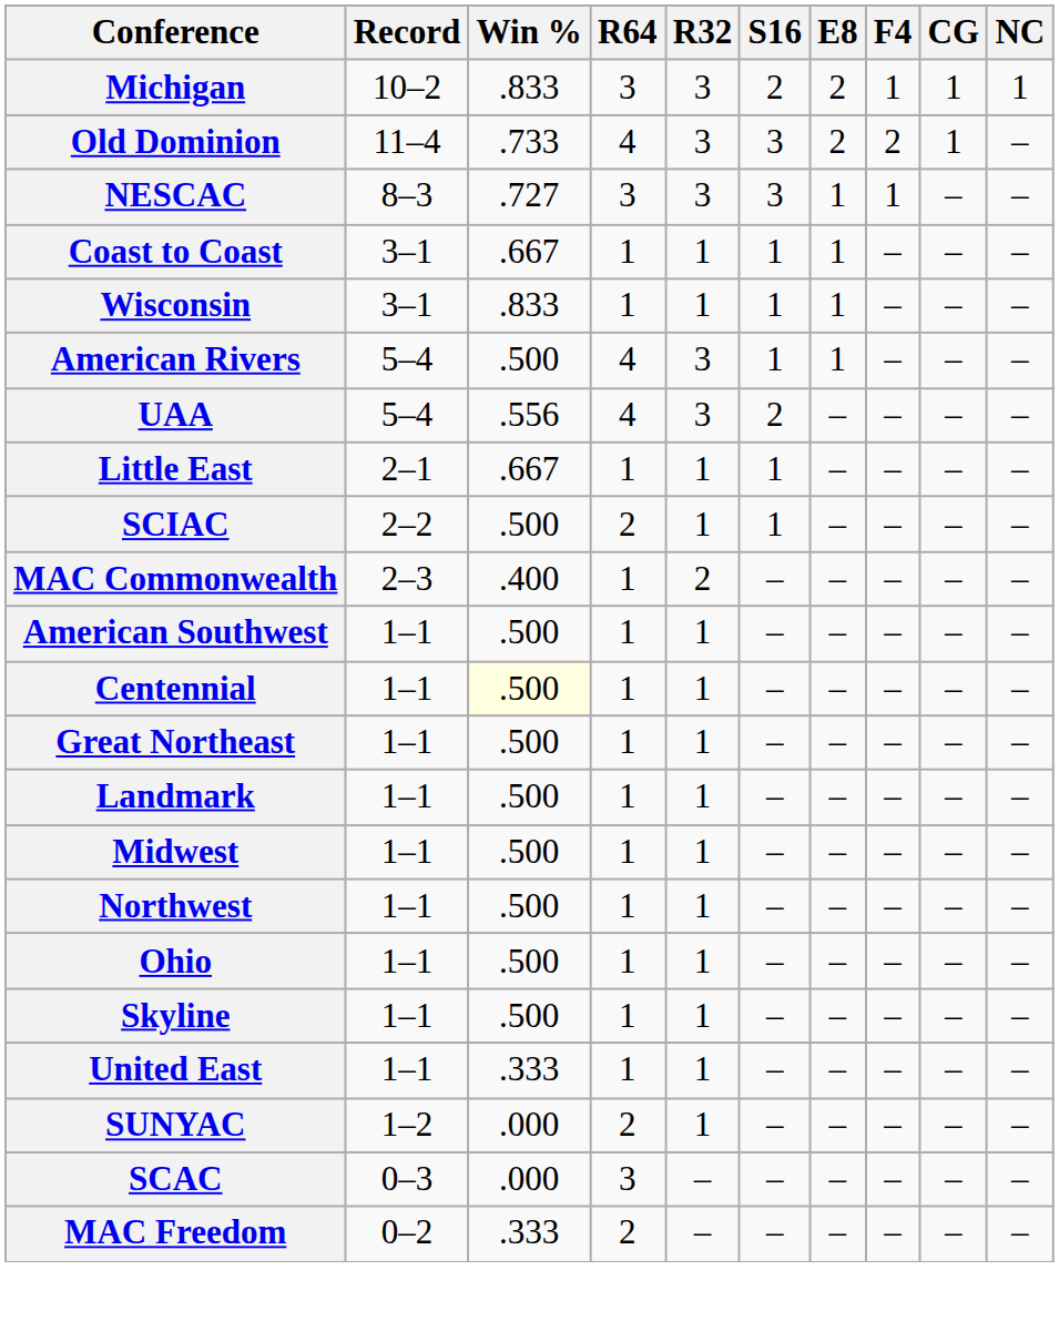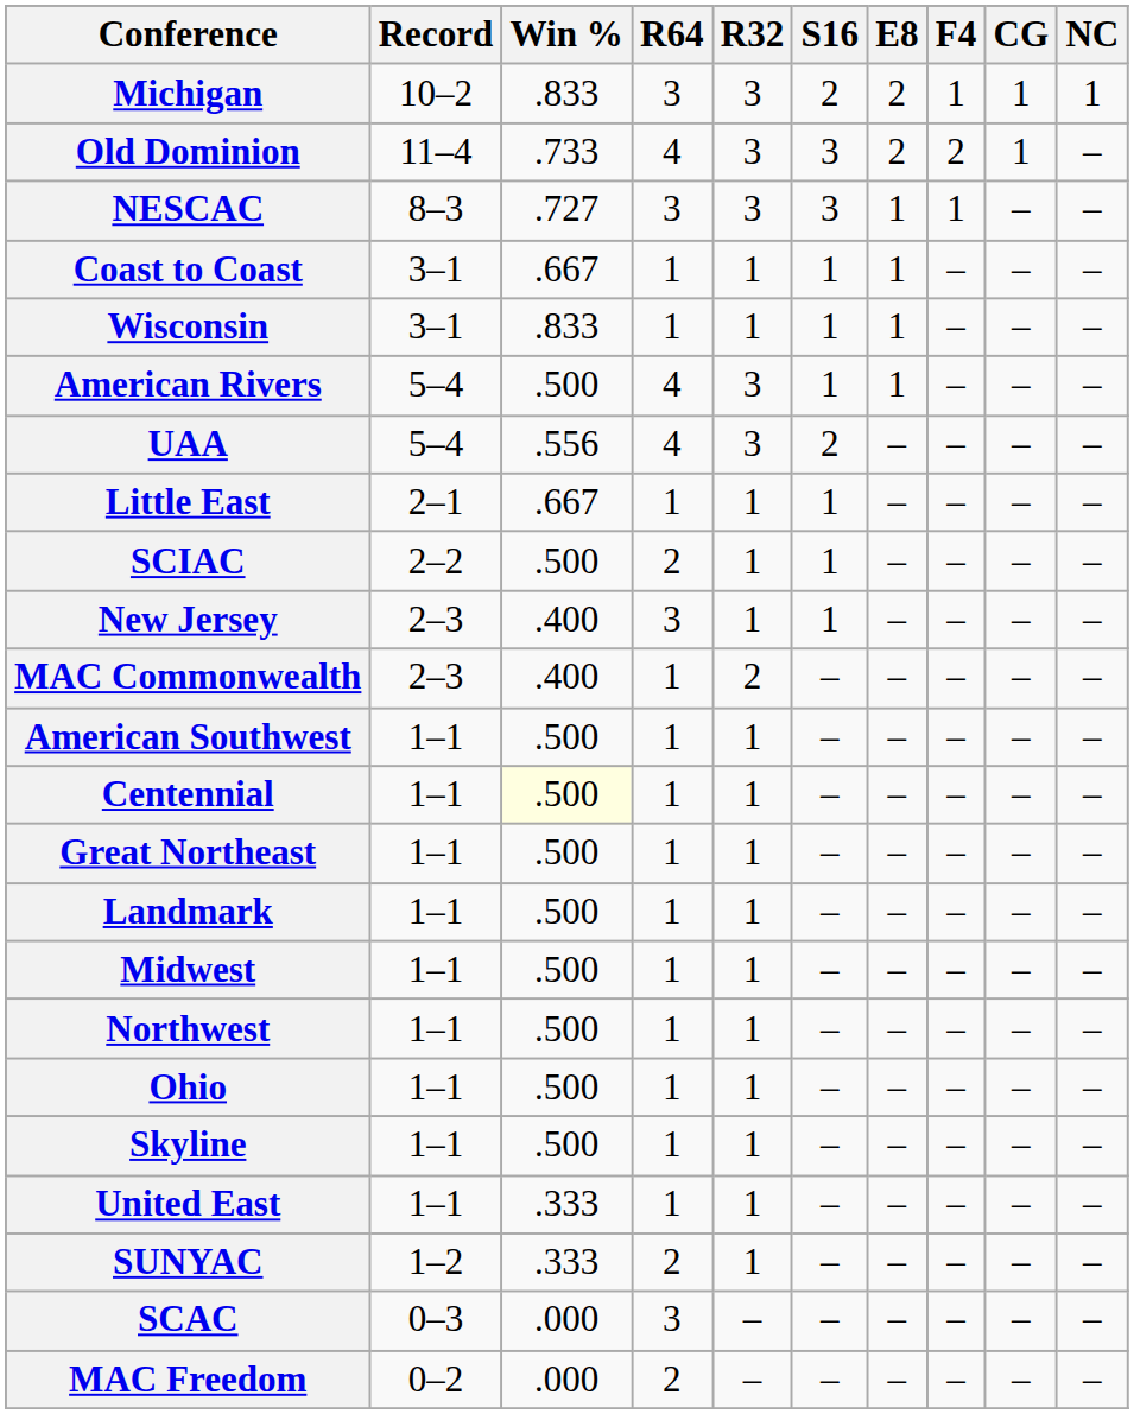 <table class="wikitable sortable plainrowheaders" style="text-align:center;">
 <tr>
 <th scope="col">Conference</th>
 <th scope="col">Record</th>
 <th scope="col">Win %</th>
 <th scope="col">R64</th>
 <th scope="col">R32</th>
 <th scope="col">S16</th>
 <th scope="col">E8</th>
 <th scope="col">F4</th>
 <th scope="col">CG</th>
 <th scope="col">NC</th>
 </tr>
 <tr>
 <th scope="row"><a href='#'>Michigan</a></th>
 <td>10–2</td>
 <td>.833</td>
 <td>3</td>
 <td>3</td>
 <td>2</td>
 <td>2</td>
 <td>1</td>
 <td>1</td>
 <td>1</td>
 </tr>
 <tr>
 <th scope="row"><a href='#'>Old Dominion</a></th>
 <td>11–4</td>
 <td>.733</td>
 <td>4</td>
 <td>3</td>
 <td>3</td>
 <td>2</td>
 <td>2</td>
 <td>1</td>
 <td>–</td>
 </tr>
 <tr>
 <th scope="row"><a href='#'>NESCAC</a></th>
 <td>8–3</td>
 <td>.727</td>
 <td>3</td>
 <td>3</td>
 <td>3</td>
 <td>1</td>
 <td>1</td>
 <td>–</td>
 <td>–</td>
 </tr>
 <tr>
 <th scope="row"><a href='#'>Coast to Coast</a></th>
 <td>3–1</td>
 <td>.667</td>
 <td>1</td>
 <td>1</td>
 <td>1</td>
 <td>1</td>
 <td>–</td>
 <td>–</td>
 <td>–</td>
 </tr>
 <tr>
 <th scope="row"><a href='#'>Wisconsin</a></th>
 <td>3–1</td>
 <td>.833</td>
 <td>1</td>
 <td>1</td>
 <td>1</td>
 <td>1</td>
 <td>–</td>
 <td>–</td>
 <td>–</td>
 </tr>
 <tr>
 <th scope="row"><a href='#'>American Rivers</a></th>
 <td>5–4</td>
 <td>.500</td>
 <td>4</td>
 <td>3</td>
 <td>1</td>
 <td>1</td>
 <td>–</td>
 <td>–</td>
 <td>–</td>
 </tr>
 <tr>
 <th scope="row"><a href='#'>UAA</a></th>
 <td>5–4</td>
 <td>.556</td>
 <td>4</td>
 <td>3</td>
 <td>2</td>
 <td>–</td>
 <td>–</td>
 <td>–</td>
 <td>–</td>
 </tr>
 <tr>
 <th scope="row"><a href='#'>Little East</a></th>
 <td>2–1</td>
 <td>.667</td>
 <td>1</td>
 <td>1</td>
 <td>1</td>
 <td>–</td>
 <td>–</td>
 <td>–</td>
 <td>–</td>
 </tr>
 <tr>
 <th scope="row"><a href='#'>SCIAC</a></th>
 <td>2–2</td>
 <td>.500</td>
 <td>2</td>
+<td>1</td>
+<td>1</td>
+<td>–</td>
+<td>–</td>
+<td>–</td>
+<td>–</td>
+</tr>
+<tr>
+<th scope="row"><a href='#'>New Jersey</a></th>
+<td>2–3</td>
+<td>.400</td>
+<td>3</td>
 <td>1</td>
 <td>1</td>
 <td>–</td>
 <td>–</td>
 <td>–</td>
 <td>–</td>
 </tr>
 <tr>
 <th scope="row"><a href='#'>MAC Commonwealth</a></th>
 <td>2–3</td>
 <td>.400</td>
 <td>1</td>
 <td>2</td>
 <td>–</td>
 <td>–</td>
 <td>–</td>
 <td>–</td>
 <td>–</td>
 </tr>
 <tr>
 <th scope="row"><a href='#'>American Southwest</a></th>
 <td>1–1</td>
 <td>.500</td>
 <td>1</td>
 <td>1</td>
 <td>–</td>
 <td>–</td>
 <td>–</td>
 <td>–</td>
 <td>–</td>
 </tr>
 <tr>
 <th scope="row"><a href='#'>Centennial</a></th>
 <td>1–1</td>
 <td style="background: lightyellow;">.500</td>
 <td>1</td>
 <td>1</td>
 <td>–</td>
 <td>–</td>
 <td>–</td>
 <td>–</td>
 <td>–</td>
 </tr>
 <tr>
 <th scope="row"><a href='#'>Great Northeast</a></th>
 <td>1–1</td>
 <td>.500</td>
 <td>1</td>
 <td>1</td>
 <td>–</td>
 <td>–</td>
 <td>–</td>
 <td>–</td>
 <td>–</td>
 </tr>
 <tr>
 <th scope="row"><a href='#'>Landmark</a></th>
 <td>1–1</td>
 <td>.500</td>
 <td>1</td>
 <td>1</td>
 <td>–</td>
 <td>–</td>
 <td>–</td>
 <td>–</td>
 <td>–</td>
 </tr>
 <tr>
 <th scope="row"><a href='#'>Midwest</a></th>
 <td>1–1</td>
 <td>.500</td>
 <td>1</td>
 <td>1</td>
 <td>–</td>
 <td>–</td>
 <td>–</td>
 <td>–</td>
 <td>–</td>
 </tr>
 <tr>
 <th scope="row"><a href='#'>Northwest</a></th>
 <td>1–1</td>
 <td>.500</td>
 <td>1</td>
 <td>1</td>
 <td>–</td>
 <td>–</td>
 <td>–</td>
 <td>–</td>
 <td>–</td>
 </tr>
 <tr>
 <th scope="row"><a href='#'>Ohio</a></th>
 <td>1–1</td>
 <td>.500</td>
 <td>1</td>
 <td>1</td>
 <td>–</td>
 <td>–</td>
 <td>–</td>
 <td>–</td>
 <td>–</td>
 </tr>
 <tr>
 <th scope="row"><a href='#'>Skyline</a></th>
 <td>1–1</td>
 <td>.500</td>
 <td>1</td>
 <td>1</td>
 <td>–</td>
 <td>–</td>
 <td>–</td>
 <td>–</td>
 <td>–</td>
 </tr>
 <tr>
 <th scope="row"><a href='#'>United East</a></th>
 <td>1–1</td>
 <td>.333</td>
 <td>1</td>
 <td>1</td>
 <td>–</td>
 <td>–</td>
 <td>–</td>
 <td>–</td>
 <td>–</td>
 </tr>
 <tr>
 <th scope="row"><a href='#'>SUNYAC</a></th>
 <td>1–2</td>
-<td>.000</td>
+<td>.333</td>
 <td>2</td>
 <td>1</td>
 <td>–</td>
 <td>–</td>
 <td>–</td>
 <td>–</td>
 <td>–</td>
 </tr>
 <tr>
 <th scope="row"><a href='#'>SCAC</a></th>
 <td>0–3</td>
 <td>.000</td>
 <td>3</td>
 <td>–</td>
 <td>–</td>
 <td>–</td>
 <td>–</td>
 <td>–</td>
 <td>–</td>
 </tr>
 <tr>
 <th scope="row"><a href='#'>MAC Freedom</a></th>
 <td>0–2</td>
-<td>.333</td>
+<td>.000</td>
 <td>2</td>
 <td>–</td>
 <td>–</td>
 <td>–</td>
 <td>–</td>
 <td>–</td>
 <td>–</td>
 </tr>
 <tr>
 </tr>
 </table>
